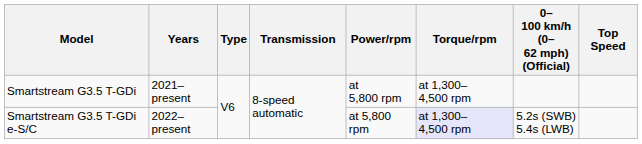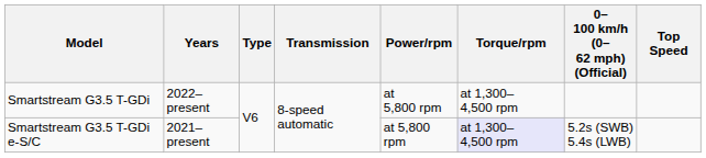 <table class="wikitable sortable collapsible">
 <tr>
 <th>Model</th>
 <th>Years</th>
 <th>Type</th>
 <th>Transmission</th>
 <th>Power/rpm</th>
 <th>Torque/rpm</th>
 <th>0–100 km/h<br>(0–62 mph)<br>(Official)</th>
 <th>Top Speed</th>
 </tr>
 <tr>
 <td>Smartstream G3.5 T-GDi</td>
-<td>2021–present</td>
+<td>2022–present</td>
 <td rowspan=2> V6</td>
 <td rowspan=2>8-speed automatic</td>
 <td> at 5,800 rpm</td>
 <td> at 1,300–4,500 rpm</td>
 <td></td>
 <td></td>
 </tr>
 <tr>
 <td>Smartstream G3.5 T-GDi e-S/C</td>
-<td>2022–present</td>
+<td>2021–present</td>
 <td> at 5,800 rpm</td>
 <td style="background: lavender;"> at 1,300–4,500 rpm</td>
 <td>5.2s (SWB)<br>5.4s (LWB)</td>
 <td></td>
 </tr>
 </table>
